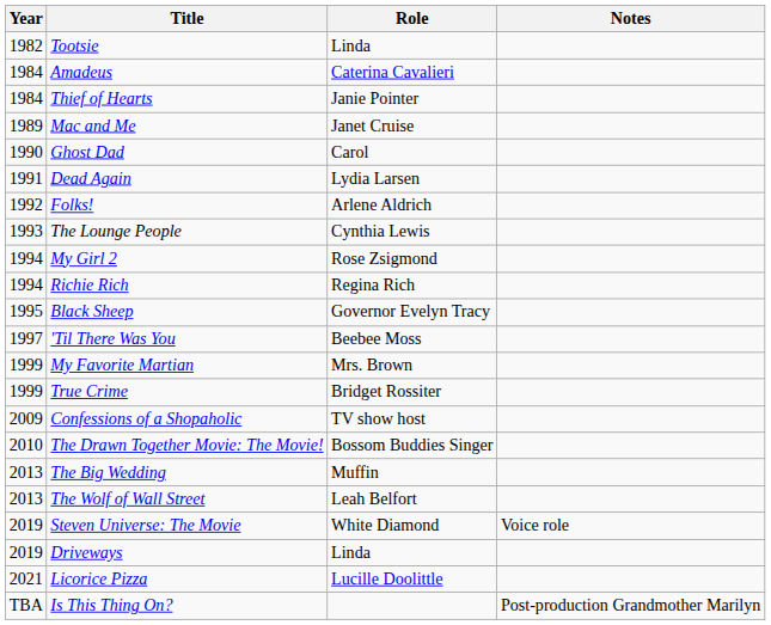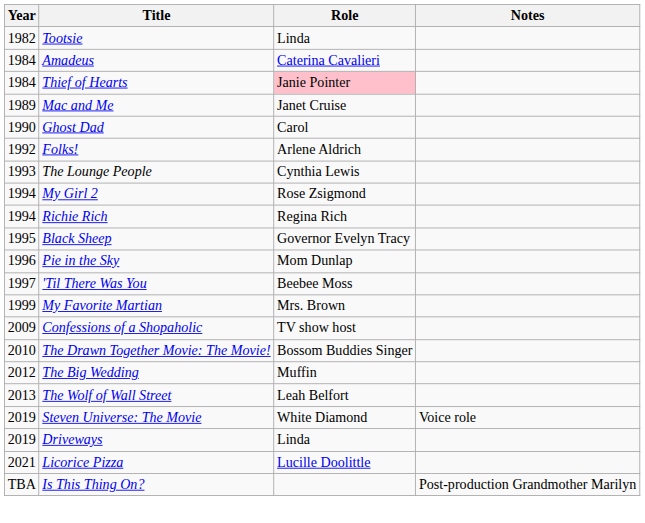 <table class="wikitable sortable">
 <tr>
 <th>Year</th>
 <th>Title</th>
 <th>Role</th>
 <th>Notes</th>
 </tr>
 <tr>
 <td>1982</td>
 <td><em><a href='#'>Tootsie</a></em></td>
 <td>Linda</td>
 <td></td>
 </tr>
 <tr>
 <td>1984</td>
 <td><em><a href='#'>Amadeus</a></em></td>
 <td><a href='#'>Caterina Cavalieri</a></td>
 <td></td>
 </tr>
 <tr>
 <td>1984</td>
 <td><em><a href='#'>Thief of Hearts</a></em></td>
-<td>Janie Pointer</td>
+<td style="background: pink;">Janie Pointer</td>
 <td></td>
 </tr>
 <tr>
 <td>1989</td>
 <td><em><a href='#'>Mac and Me</a></em></td>
 <td>Janet Cruise</td>
 <td></td>
 </tr>
 <tr>
 <td>1990</td>
 <td><em><a href='#'>Ghost Dad</a></em></td>
 <td>Carol</td>
-<td></td>
-</tr>
-<tr>
-<td>1991</td>
-<td><em><a href='#'>Dead Again</a></em></td>
-<td>Lydia Larsen</td>
 <td></td>
 </tr>
 <tr>
 <td>1992</td>
 <td><em><a href='#'>Folks!</a></em></td>
 <td>Arlene Aldrich</td>
 <td></td>
 </tr>
 <tr>
 <td>1993</td>
 <td><em>The Lounge People</em></td>
 <td>Cynthia Lewis</td>
 <td></td>
 </tr>
 <tr>
 <td>1994</td>
 <td><em><a href='#'>My Girl 2</a></em></td>
 <td>Rose Zsigmond</td>
 <td></td>
 </tr>
 <tr>
 <td>1994</td>
 <td><em><a href='#'>Richie Rich</a></em></td>
 <td>Regina Rich</td>
 <td></td>
 </tr>
 <tr>
 <td>1995</td>
 <td><em><a href='#'>Black Sheep</a></em></td>
 <td>Governor Evelyn Tracy</td>
 <td></td>
 </tr>
 <tr>
+<td>1996</td>
+<td><em><a href='#'>Pie in the Sky</a></em></td>
+<td>Mom Dunlap</td>
+<td></td>
+</tr>
+<tr>
 <td>1997</td>
 <td><em><a href='#'>'Til There Was You</a></em></td>
 <td>Beebee Moss</td>
 <td></td>
 </tr>
 <tr>
 <td>1999</td>
 <td><em><a href='#'>My Favorite Martian</a></em></td>
 <td>Mrs. Brown</td>
-<td></td>
-</tr>
-<tr>
-<td>1999</td>
-<td><em><a href='#'>True Crime</a></em></td>
-<td>Bridget Rossiter</td>
 <td></td>
 </tr>
 <tr>
 <td>2009</td>
 <td><em><a href='#'>Confessions of a Shopaholic</a></em></td>
 <td>TV show host</td>
 <td></td>
 </tr>
 <tr>
 <td>2010</td>
 <td><em><a href='#'>The Drawn Together Movie: The Movie!</a></em></td>
 <td>Bossom Buddies Singer</td>
 <td></td>
 </tr>
 <tr>
-<td>2013</td>
+<td>2012</td>
 <td><em><a href='#'>The Big Wedding</a></em></td>
 <td>Muffin</td>
 <td></td>
 </tr>
 <tr>
 <td>2013</td>
 <td><em><a href='#'>The Wolf of Wall Street</a></em></td>
 <td>Leah Belfort</td>
 <td></td>
 </tr>
 <tr>
 <td>2019</td>
 <td><em><a href='#'>Steven Universe: The Movie</a></em></td>
 <td>White Diamond</td>
 <td>Voice role</td>
 </tr>
 <tr>
 <td>2019</td>
 <td><em><a href='#'>Driveways</a></em></td>
 <td>Linda</td>
 <td></td>
 </tr>
 <tr>
 <td>2021</td>
 <td><em><a href='#'>Licorice Pizza</a></em></td>
 <td><a href='#'>Lucille Doolittle</a></td>
 <td></td>
 </tr>
 <tr>
 <td>TBA</td>
 <td><em><a href='#'>Is This Thing On?</a></em></td>
 <td></td>
 <td>Post-production Grandmother Marilyn</td>
 </tr>
 </table>
